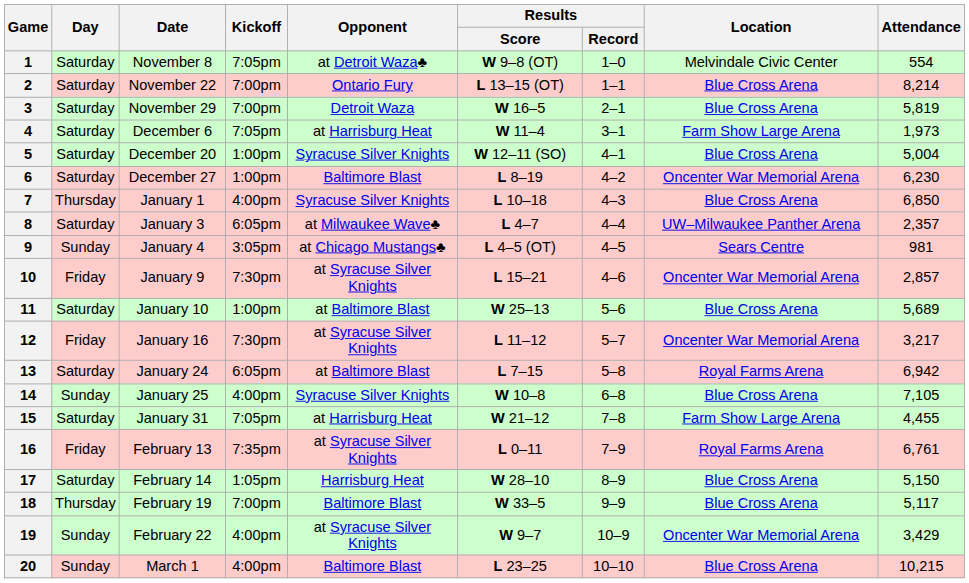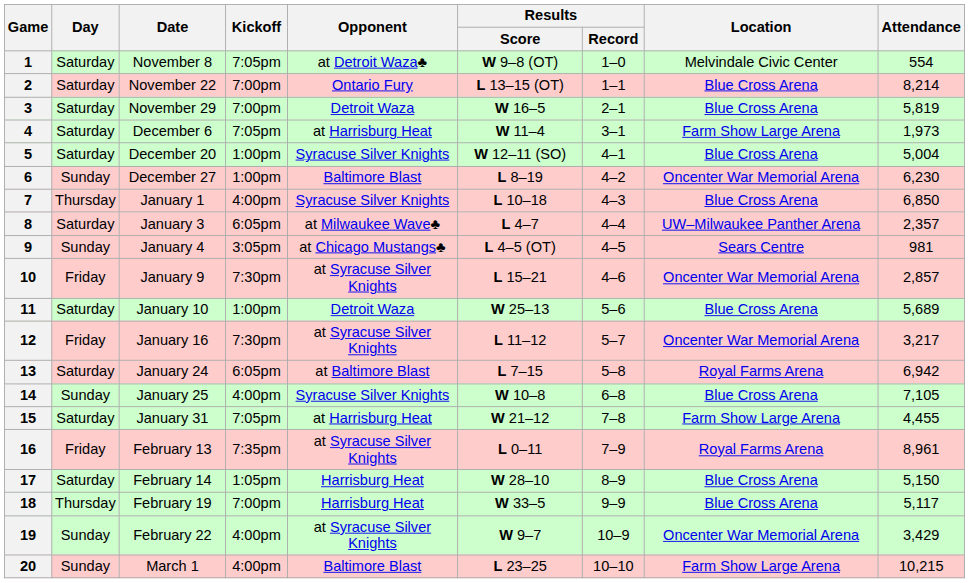 <table class="wikitable">
 <tr>
 <th rowspan="2" width="40">Game</th>
 <th rowspan="2" width="60">Day</th>
 <th rowspan="2" width="110">Date</th>
 <th rowspan="2" width="60">Kickoff</th>
 <th rowspan="2" width="180">Opponent</th>
 <th colspan="2" width="190">Results</th>
 <th rowspan="2" width="250">Location</th>
 <th rowspan="2" width="80">Attendance</th>
 </tr>
 <tr>
 <th width="130">Score</th>
 <th width="60">Record</th>
 </tr>
 <tr align="center" bgcolor="#CCFFCC">
 <th>1</th>
 <td>Saturday</td>
 <td>November 8</td>
 <td>7:05pm</td>
 <td>at <a href='#'>Detroit Waza</a>♣</td>
 <td><strong>W</strong> 9–8 (OT)</td>
 <td>1–0</td>
 <td>Melvindale Civic Center</td>
 <td>554</td>
 </tr>
 <tr align="center" bgcolor="#FFCCCC">
 <th>2</th>
 <td>Saturday</td>
 <td>November 22</td>
 <td>7:00pm</td>
 <td><a href='#'>Ontario Fury</a></td>
 <td><strong>L</strong> 13–15 (OT)</td>
 <td>1–1</td>
 <td><a href='#'>Blue Cross Arena</a></td>
 <td>8,214</td>
 </tr>
 <tr align="center" bgcolor="#CCFFCC">
 <th>3</th>
 <td>Saturday</td>
 <td>November 29</td>
 <td>7:00pm</td>
 <td><a href='#'>Detroit Waza</a></td>
 <td><strong>W</strong> 16–5</td>
 <td>2–1</td>
 <td><a href='#'>Blue Cross Arena</a></td>
 <td>5,819</td>
 </tr>
 <tr align="center" bgcolor="#CCFFCC">
 <th>4</th>
 <td>Saturday</td>
 <td>December 6</td>
 <td>7:05pm</td>
 <td>at <a href='#'>Harrisburg Heat</a></td>
 <td><strong>W</strong> 11–4</td>
 <td>3–1</td>
 <td><a href='#'>Farm Show Large Arena</a></td>
 <td>1,973</td>
 </tr>
 <tr align="center" bgcolor="#CCFFCC">
 <th>5</th>
 <td>Saturday</td>
 <td>December 20</td>
 <td>1:00pm</td>
 <td><a href='#'>Syracuse Silver Knights</a></td>
 <td><strong>W</strong> 12–11 (SO)</td>
 <td>4–1</td>
 <td><a href='#'>Blue Cross Arena</a></td>
 <td>5,004</td>
 </tr>
 <tr align="center" bgcolor="#FFCCCC">
 <th>6</th>
-<td>Saturday</td>
+<td>Sunday</td>
 <td>December 27</td>
 <td>1:00pm</td>
 <td><a href='#'>Baltimore Blast</a></td>
 <td><strong>L</strong> 8–19</td>
 <td>4–2</td>
 <td><a href='#'>Oncenter War Memorial Arena</a></td>
 <td>6,230</td>
 </tr>
 <tr align="center" bgcolor="#FFCCCC">
 <th>7</th>
 <td>Thursday</td>
 <td>January 1</td>
 <td>4:00pm</td>
 <td><a href='#'>Syracuse Silver Knights</a></td>
 <td><strong>L</strong> 10–18</td>
 <td>4–3</td>
 <td><a href='#'>Blue Cross Arena</a></td>
 <td>6,850</td>
 </tr>
 <tr align="center" bgcolor="#FFCCCC">
 <th>8</th>
 <td>Saturday</td>
 <td>January 3</td>
 <td>6:05pm</td>
 <td>at <a href='#'>Milwaukee Wave</a>♣</td>
 <td><strong>L</strong> 4–7</td>
 <td>4–4</td>
 <td><a href='#'>UW–Milwaukee Panther Arena</a></td>
 <td>2,357</td>
 </tr>
 <tr align="center" bgcolor="#FFCCCC">
 <th>9</th>
 <td>Sunday</td>
 <td>January 4</td>
 <td>3:05pm</td>
 <td>at <a href='#'>Chicago Mustangs</a>♣</td>
 <td><strong>L</strong> 4–5 (OT)</td>
 <td>4–5</td>
 <td><a href='#'>Sears Centre</a></td>
 <td>981</td>
 </tr>
 <tr align="center" bgcolor="#FFCCCC">
 <th>10</th>
 <td>Friday</td>
 <td>January 9</td>
 <td>7:30pm</td>
 <td>at <a href='#'>Syracuse Silver Knights</a></td>
 <td><strong>L</strong> 15–21</td>
 <td>4–6</td>
 <td><a href='#'>Oncenter War Memorial Arena</a></td>
 <td>2,857</td>
 </tr>
 <tr align="center" bgcolor="#CCFFCC">
 <th>11</th>
 <td>Saturday</td>
 <td>January 10</td>
 <td>1:00pm</td>
-<td>at <a href='#'>Baltimore Blast</a></td>
+<td><a href='#'>Detroit Waza</a></td>
 <td><strong>W</strong> 25–13</td>
 <td>5–6</td>
 <td><a href='#'>Blue Cross Arena</a></td>
 <td>5,689</td>
 </tr>
 <tr align="center" bgcolor="#FFCCCC">
 <th>12</th>
 <td>Friday</td>
 <td>January 16</td>
 <td>7:30pm</td>
 <td>at <a href='#'>Syracuse Silver Knights</a></td>
 <td><strong>L</strong> 11–12</td>
 <td>5–7</td>
 <td><a href='#'>Oncenter War Memorial Arena</a></td>
 <td>3,217</td>
 </tr>
 <tr align="center" bgcolor="#FFCCCC">
 <th>13</th>
 <td>Saturday</td>
 <td>January 24</td>
 <td>6:05pm</td>
 <td>at <a href='#'>Baltimore Blast</a></td>
 <td><strong>L</strong> 7–15</td>
 <td>5–8</td>
 <td><a href='#'>Royal Farms Arena</a></td>
 <td>6,942</td>
 </tr>
 <tr align="center" bgcolor="#CCFFCC">
 <th>14</th>
 <td>Sunday</td>
 <td>January 25</td>
 <td>4:00pm</td>
 <td><a href='#'>Syracuse Silver Knights</a></td>
 <td><strong>W</strong> 10–8</td>
 <td>6–8</td>
 <td><a href='#'>Blue Cross Arena</a></td>
 <td>7,105</td>
 </tr>
 <tr align="center" bgcolor="#CCFFCC">
 <th>15</th>
 <td>Saturday</td>
 <td>January 31</td>
 <td>7:05pm</td>
 <td>at <a href='#'>Harrisburg Heat</a></td>
 <td><strong>W</strong> 21–12</td>
 <td>7–8</td>
 <td><a href='#'>Farm Show Large Arena</a></td>
 <td>4,455</td>
 </tr>
 <tr align="center" bgcolor="#FFCCCC">
 <th>16</th>
 <td>Friday</td>
 <td>February 13</td>
 <td>7:35pm</td>
 <td>at <a href='#'>Syracuse Silver Knights</a></td>
 <td><strong>L</strong> 0–11</td>
 <td>7–9</td>
 <td><a href='#'>Royal Farms Arena</a></td>
-<td>6,761</td>
+<td>8,961</td>
 </tr>
 <tr align="center" bgcolor="#CCFFCC">
 <th>17</th>
 <td>Saturday</td>
 <td>February 14</td>
 <td>1:05pm</td>
 <td><a href='#'>Harrisburg Heat</a></td>
 <td><strong>W</strong> 28–10</td>
 <td>8–9</td>
 <td><a href='#'>Blue Cross Arena</a></td>
 <td>5,150</td>
 </tr>
 <tr align="center" bgcolor="#CCFFCC">
 <th>18</th>
 <td>Thursday</td>
 <td>February 19</td>
 <td>7:00pm</td>
-<td><a href='#'>Baltimore Blast</a></td>
+<td><a href='#'>Harrisburg Heat</a></td>
 <td><strong>W</strong> 33–5</td>
 <td>9–9</td>
 <td><a href='#'>Blue Cross Arena</a></td>
 <td>5,117</td>
 </tr>
 <tr align="center" bgcolor="#CCFFCC">
 <th>19</th>
 <td>Sunday</td>
 <td>February 22</td>
 <td>4:00pm</td>
 <td>at <a href='#'>Syracuse Silver Knights</a></td>
 <td><strong>W</strong> 9–7</td>
 <td>10–9</td>
 <td><a href='#'>Oncenter War Memorial Arena</a></td>
 <td>3,429</td>
 </tr>
 <tr align="center" bgcolor="#FFCCCC">
 <th>20</th>
 <td>Sunday</td>
 <td>March 1</td>
 <td>4:00pm</td>
 <td><a href='#'>Baltimore Blast</a></td>
 <td><strong>L</strong> 23–25</td>
 <td>10–10</td>
-<td><a href='#'>Blue Cross Arena</a></td>
+<td><a href='#'>Farm Show Large Arena</a></td>
 <td>10,215</td>
 </tr>
 </table>
